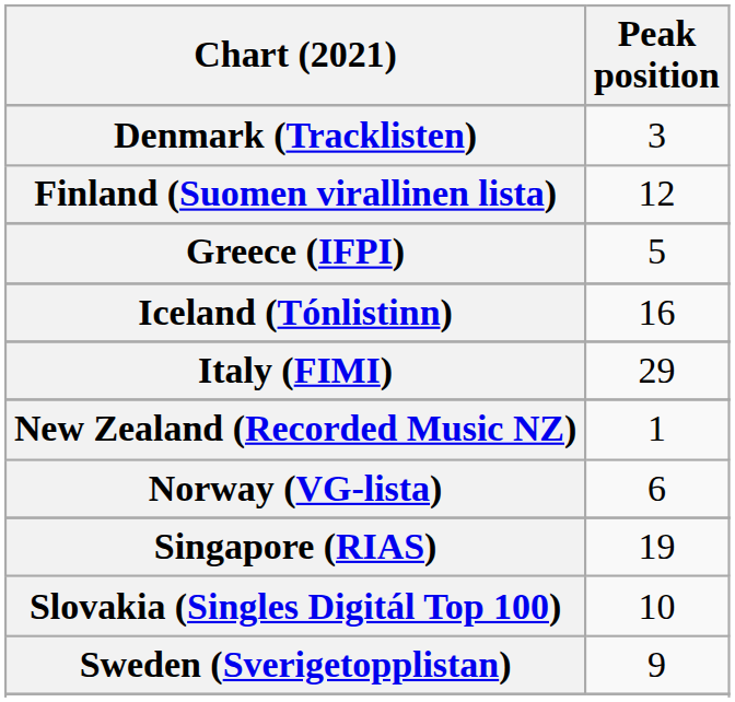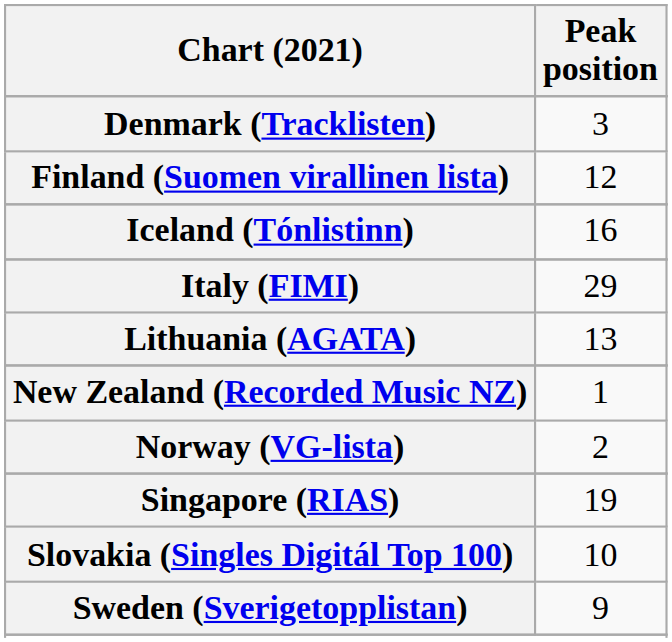 <table class="wikitable sortable plainrowheaders" style="text-align:center">
 <tr>
 <th scope="col">Chart (2021)</th>
 <th scope="col">Peak<br>position</th>
 </tr>
 <tr>
 </tr>
 <tr>
 </tr>
 <tr>
 </tr>
 <tr>
 </tr>
 <tr>
 </tr>
 <tr>
 <th scope="row">Denmark (<a href='#'>Tracklisten</a>)</th>
 <td>3</td>
 </tr>
 <tr>
 <th scope="row">Finland (<a href='#'>Suomen virallinen lista</a>)</th>
 <td>12</td>
 </tr>
 <tr>
 </tr>
 <tr>
 </tr>
 <tr>
-<th scope="row">Greece (<a href='#'>IFPI</a>)</th>
-<td>5</td>
-</tr>
-<tr>
 </tr>
 <tr>
 <th scope="row">Iceland (<a href='#'>Tónlistinn</a>)</th>
 <td>16</td>
 </tr>
 <tr>
 </tr>
 <tr>
 <th scope="row">Italy (<a href='#'>FIMI</a>)</th>
 <td>29</td>
 </tr>
 <tr>
+<th scope="row">Lithuania (<a href='#'>AGATA</a>)</th>
+<td>13</td>
+</tr>
+<tr>
 </tr>
 <tr>
 <th scope="row">New Zealand (<a href='#'>Recorded Music NZ</a>)</th>
 <td>1</td>
 </tr>
 <tr>
 <th scope="row">Norway (<a href='#'>VG-lista</a>)</th>
-<td>6</td>
+<td>2</td>
 </tr>
 <tr>
 </tr>
 <tr>
 <th scope="row">Singapore (<a href='#'>RIAS</a>)</th>
 <td>19</td>
 </tr>
 <tr>
 <th scope="row">Slovakia (<a href='#'>Singles Digitál Top 100</a>)</th>
 <td>10</td>
 </tr>
 <tr>
 <th scope="row">Sweden (<a href='#'>Sverigetopplistan</a>)</th>
 <td>9</td>
 </tr>
 <tr>
 </tr>
 <tr>
 </tr>
 <tr>
 </tr>
 <tr>
 </tr>
 <tr>
 </tr>
 </table>
